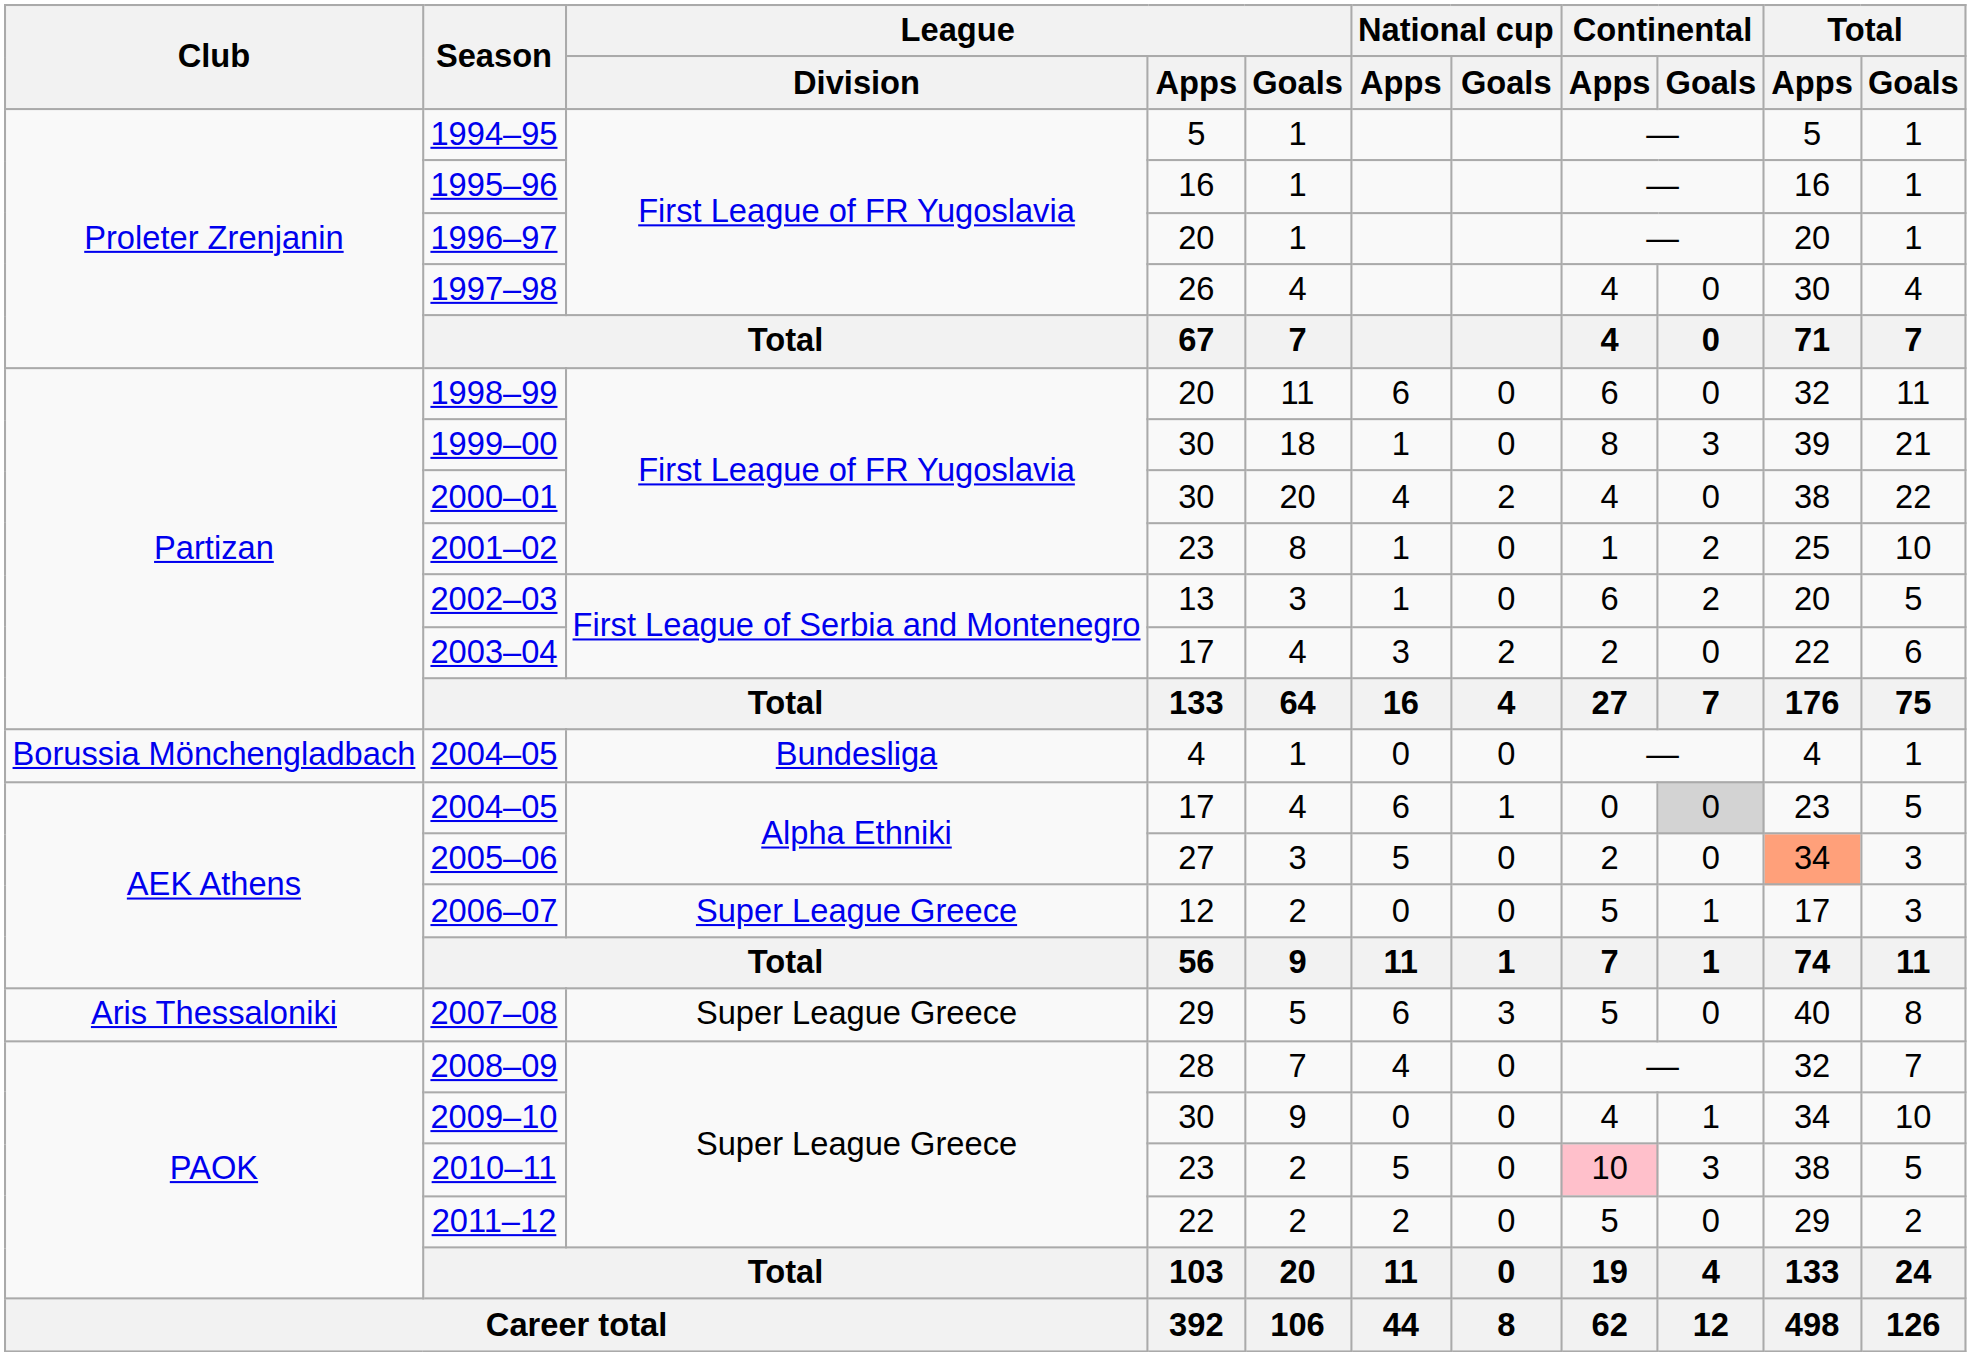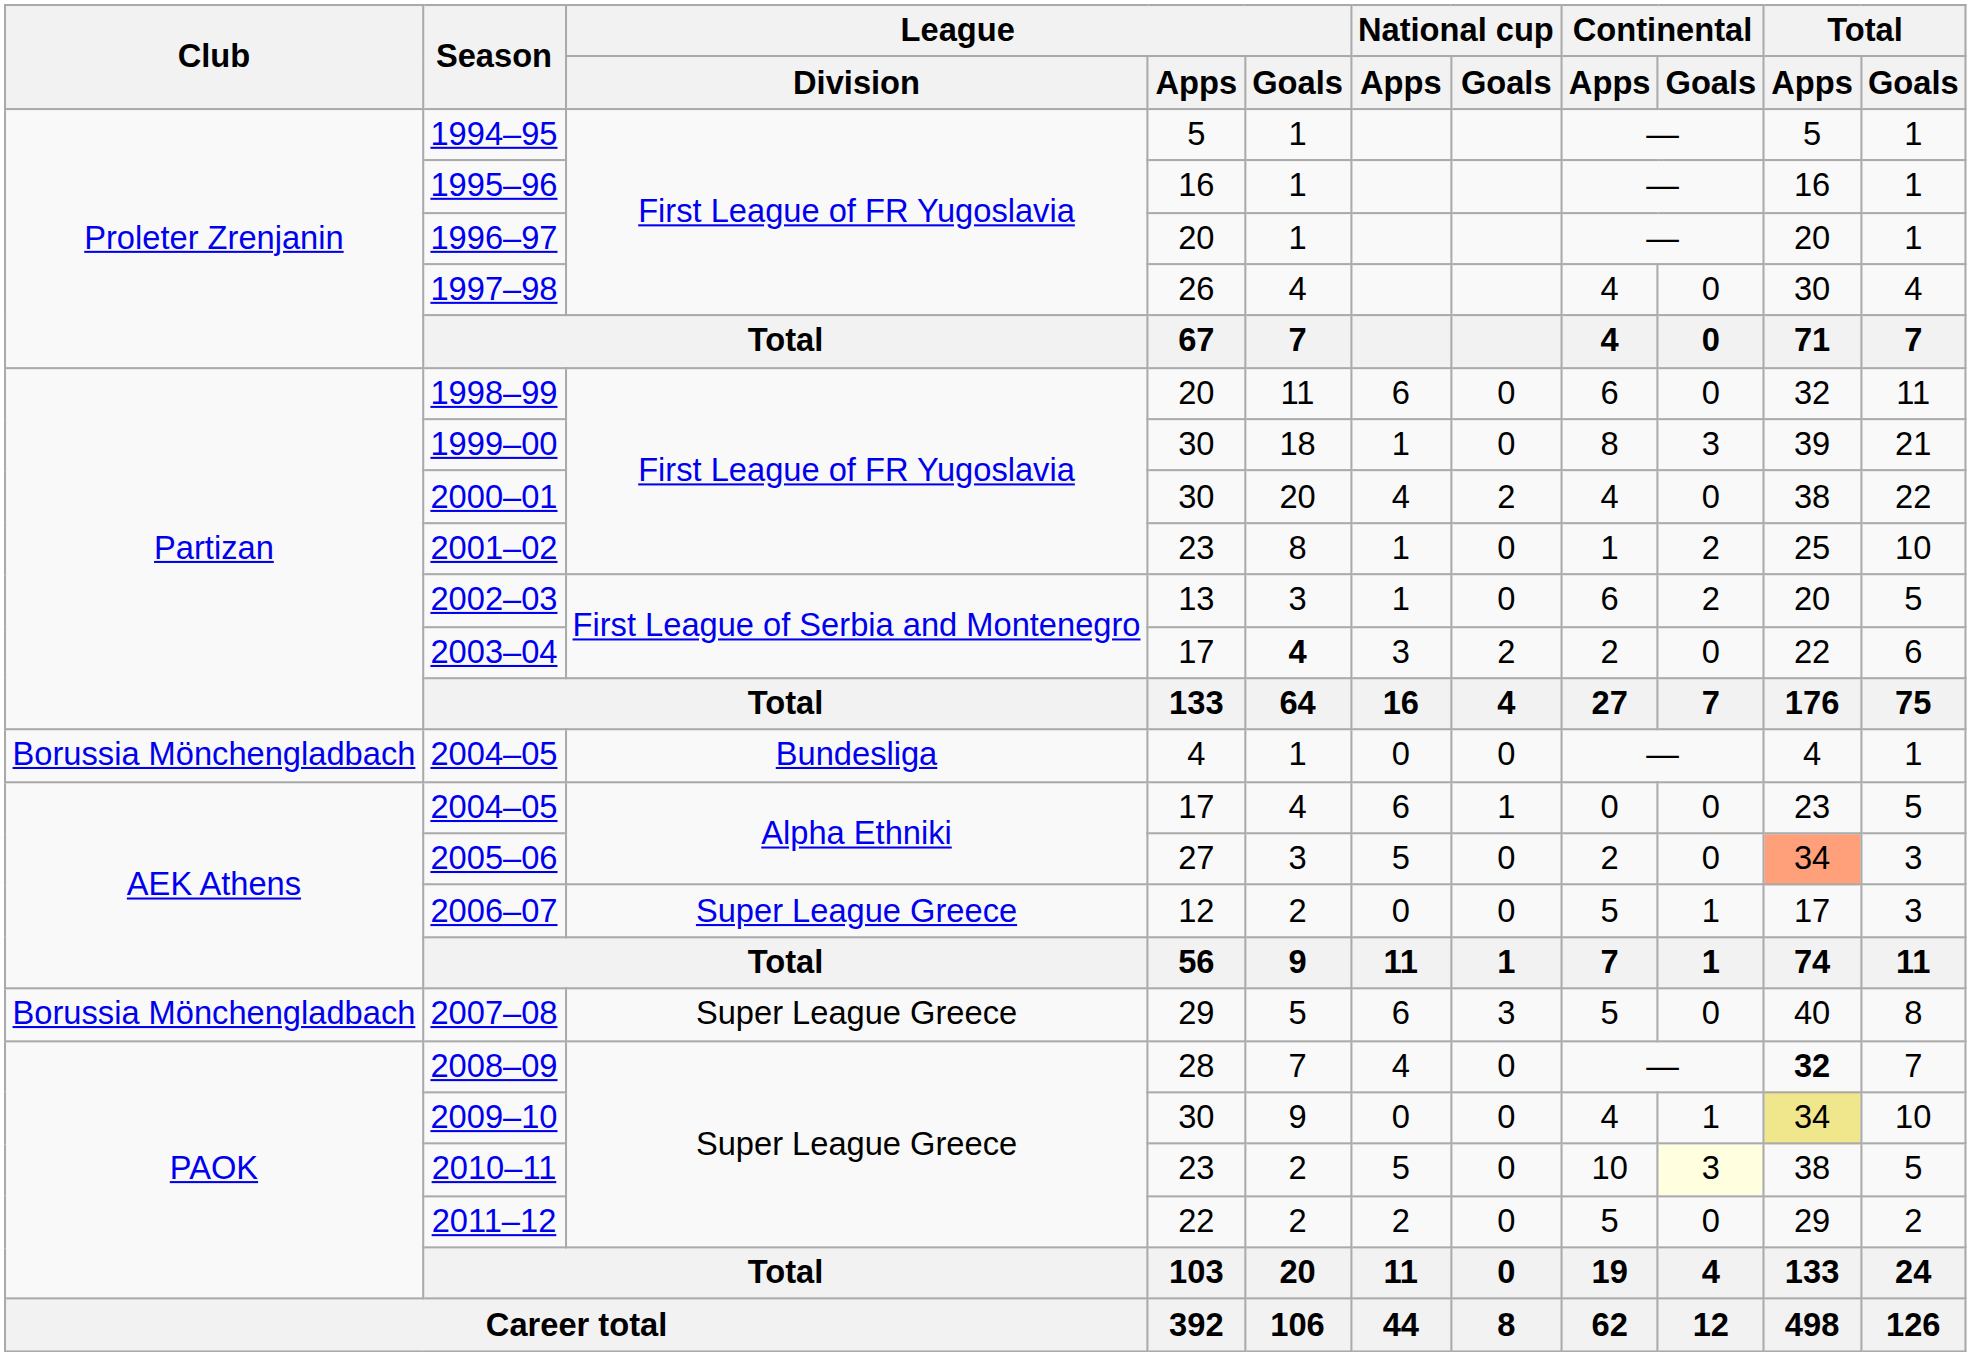 <table class="wikitable" style="text-align:center">
 <tr>
 <th rowspan="2">Club</th>
 <th rowspan="2">Season</th>
 <th colspan="3">League</th>
 <th colspan="2">National cup</th>
 <th colspan="2">Continental</th>
 <th colspan="2">Total</th>
 </tr>
 <tr>
 <th>Division</th>
 <th>Apps</th>
 <th>Goals</th>
 <th>Apps</th>
 <th>Goals</th>
 <th>Apps</th>
 <th>Goals</th>
 <th>Apps</th>
 <th>Goals</th>
 </tr>
 <tr>
 <td rowspan="5"><a href='#'>Proleter Zrenjanin</a></td>
 <td><a href='#'>1994–95</a></td>
 <td rowspan="4"><a href='#'>First League of FR Yugoslavia</a></td>
 <td>5</td>
 <td>1</td>
 <td></td>
 <td></td>
 <td colspan="2">—</td>
 <td>5</td>
 <td>1</td>
 </tr>
 <tr>
 <td><a href='#'>1995–96</a></td>
 <td>16</td>
 <td>1</td>
 <td></td>
 <td></td>
 <td colspan="2">—</td>
 <td>16</td>
 <td>1</td>
 </tr>
 <tr>
 <td><a href='#'>1996–97</a></td>
 <td>20</td>
 <td>1</td>
 <td></td>
 <td></td>
 <td colspan="2">—</td>
 <td>20</td>
 <td>1</td>
 </tr>
 <tr>
 <td><a href='#'>1997–98</a></td>
 <td>26</td>
 <td>4</td>
 <td></td>
 <td></td>
 <td>4</td>
 <td>0</td>
 <td>30</td>
 <td>4</td>
 </tr>
 <tr>
 <th colspan="2">Total</th>
 <th>67</th>
 <th>7</th>
 <th></th>
 <th></th>
 <th>4</th>
 <th>0</th>
 <th>71</th>
 <th>7</th>
 </tr>
 <tr>
 <td rowspan="7"><a href='#'>Partizan</a></td>
 <td><a href='#'>1998–99</a></td>
 <td rowspan="4"><a href='#'>First League of FR Yugoslavia</a></td>
 <td>20</td>
 <td>11</td>
 <td>6</td>
 <td>0</td>
 <td>6</td>
 <td>0</td>
 <td>32</td>
 <td>11</td>
 </tr>
 <tr>
 <td><a href='#'>1999–00</a></td>
 <td>30</td>
 <td>18</td>
 <td>1</td>
 <td>0</td>
 <td>8</td>
 <td>3</td>
 <td>39</td>
 <td>21</td>
 </tr>
 <tr>
 <td><a href='#'>2000–01</a></td>
 <td>30</td>
 <td>20</td>
 <td>4</td>
 <td>2</td>
 <td>4</td>
 <td>0</td>
 <td>38</td>
 <td>22</td>
 </tr>
 <tr>
 <td><a href='#'>2001–02</a></td>
 <td>23</td>
 <td>8</td>
 <td>1</td>
 <td>0</td>
 <td>1</td>
 <td>2</td>
 <td>25</td>
 <td>10</td>
 </tr>
 <tr>
 <td><a href='#'>2002–03</a></td>
 <td rowspan="2"><a href='#'>First League of Serbia and Montenegro</a></td>
 <td>13</td>
 <td>3</td>
 <td>1</td>
 <td>0</td>
 <td>6</td>
 <td>2</td>
 <td>20</td>
 <td>5</td>
 </tr>
 <tr>
 <td><a href='#'>2003–04</a></td>
 <td>17</td>
-<td>4</td>
+<td><strong>4</strong></td>
 <td>3</td>
 <td>2</td>
 <td>2</td>
 <td>0</td>
 <td>22</td>
 <td>6</td>
 </tr>
 <tr>
 <th colspan="2">Total</th>
 <th>133</th>
 <th>64</th>
 <th>16</th>
 <th>4</th>
 <th>27</th>
 <th>7</th>
 <th>176</th>
 <th>75</th>
 </tr>
 <tr>
 <td><a href='#'>Borussia Mönchengladbach</a></td>
 <td><a href='#'>2004–05</a></td>
 <td><a href='#'>Bundesliga</a></td>
 <td>4</td>
 <td>1</td>
 <td>0</td>
 <td>0</td>
 <td colspan="2">—</td>
 <td>4</td>
 <td>1</td>
 </tr>
 <tr>
 <td rowspan="4"><a href='#'>AEK Athens</a></td>
 <td><a href='#'>2004–05</a></td>
 <td rowspan="2"><a href='#'>Alpha Ethniki</a></td>
 <td>17</td>
 <td>4</td>
 <td>6</td>
 <td>1</td>
 <td>0</td>
-<td style="background: lightgrey;">0</td>
+<td>0</td>
 <td>23</td>
 <td>5</td>
 </tr>
 <tr>
 <td><a href='#'>2005–06</a></td>
 <td>27</td>
 <td>3</td>
 <td>5</td>
 <td>0</td>
 <td>2</td>
 <td>0</td>
 <td style="background: lightsalmon;">34</td>
 <td>3</td>
 </tr>
 <tr>
 <td><a href='#'>2006–07</a></td>
 <td><a href='#'>Super League Greece</a></td>
 <td>12</td>
 <td>2</td>
 <td>0</td>
 <td>0</td>
 <td>5</td>
 <td>1</td>
 <td>17</td>
 <td>3</td>
 </tr>
 <tr>
 <th colspan="2">Total</th>
 <th>56</th>
 <th>9</th>
 <th>11</th>
 <th>1</th>
 <th>7</th>
 <th>1</th>
 <th>74</th>
 <th>11</th>
 </tr>
 <tr>
-<td><a href='#'>Aris Thessaloniki</a></td>
+<td><a href='#'>Borussia Mönchengladbach</a></td>
 <td><a href='#'>2007–08</a></td>
 <td>Super League Greece</td>
 <td>29</td>
 <td>5</td>
 <td>6</td>
 <td>3</td>
 <td>5</td>
 <td>0</td>
 <td>40</td>
 <td>8</td>
 </tr>
 <tr>
 <td rowspan="5"><a href='#'>PAOK</a></td>
 <td><a href='#'>2008–09</a></td>
 <td rowspan="4">Super League Greece</td>
 <td>28</td>
 <td>7</td>
 <td>4</td>
 <td>0</td>
 <td colspan="2">—</td>
-<td>32</td>
+<td><strong>32</strong></td>
 <td>7</td>
 </tr>
 <tr>
 <td><a href='#'>2009–10</a></td>
 <td>30</td>
 <td>9</td>
 <td>0</td>
 <td>0</td>
 <td>4</td>
 <td>1</td>
-<td>34</td>
+<td style="background: khaki;">34</td>
 <td>10</td>
 </tr>
 <tr>
 <td><a href='#'>2010–11</a></td>
 <td>23</td>
 <td>2</td>
 <td>5</td>
 <td>0</td>
-<td style="background: pink;">10</td>
-<td>3</td>
+<td>10</td>
+<td style="background: lightyellow;">3</td>
 <td>38</td>
 <td>5</td>
 </tr>
 <tr>
 <td><a href='#'>2011–12</a></td>
 <td>22</td>
 <td>2</td>
 <td>2</td>
 <td>0</td>
 <td>5</td>
 <td>0</td>
 <td>29</td>
 <td>2</td>
 </tr>
 <tr>
 <th colspan="2">Total</th>
 <th>103</th>
 <th>20</th>
 <th>11</th>
 <th>0</th>
 <th>19</th>
 <th>4</th>
 <th>133</th>
 <th>24</th>
 </tr>
 <tr>
 <th colspan="3">Career total</th>
 <th>392</th>
 <th>106</th>
 <th>44</th>
 <th>8</th>
 <th>62</th>
 <th>12</th>
 <th>498</th>
 <th>126</th>
 </tr>
 </table>
